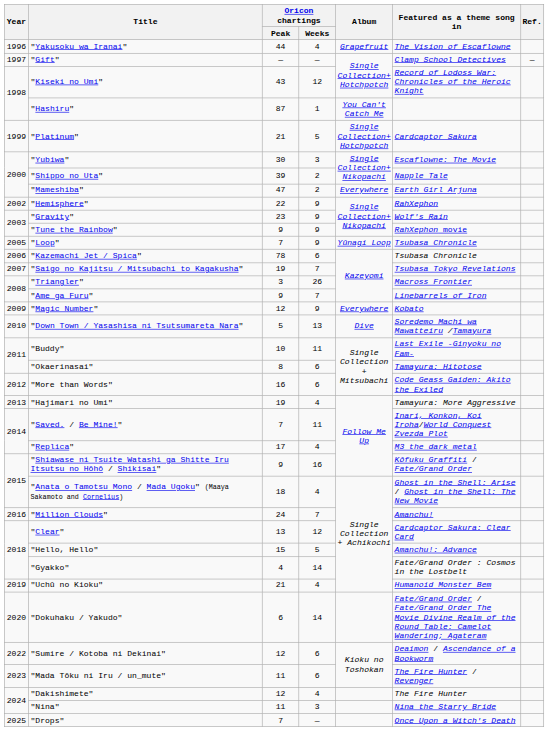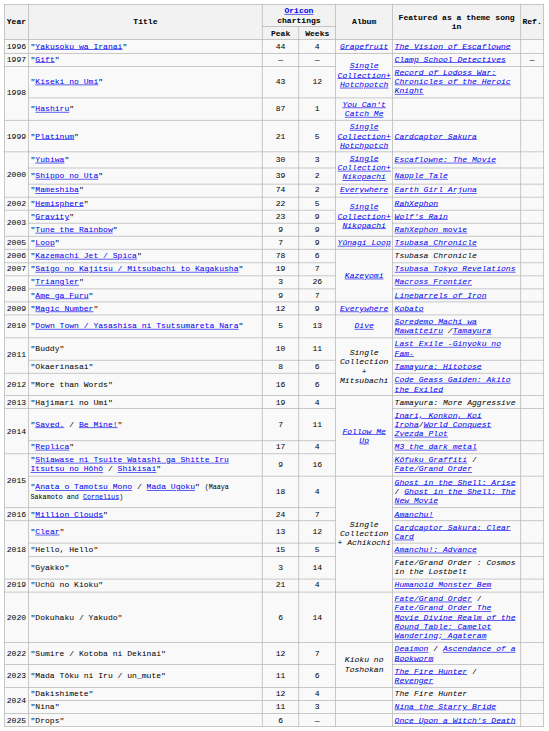 <table class="wikitable">
 <tr>
 <th rowspan="2" style="width:33px;">Year</th>
 <th rowspan="2">Title</th>
 <th colspan="2" style="width:100px;"><a href='#'>Oricon</a> chartings</th>
 <th rowspan="2" style="width:76px;">Album</th>
 <th rowspan="2" style="width:200px;">Featured as a theme song in</th>
 <th rowspan="2" style="width:20px;">Ref.</th>
 </tr>
 <tr>
 <th width="53">Peak</th>
 <th width="53">Weeks</th>
 </tr>
 <tr>
 <td style="text-align:center;">1996</td>
 <td>"<a href='#'>Yakusoku wa Iranai</a>"</td>
 <td style="text-align:center;">44</td>
 <td style="text-align:center;">4</td>
 <td style="text-align:center;"><em><a href='#'>Grapefruit</a></em></td>
 <td><em><a href='#'>The Vision of Escaflowne</a></em></td>
 <td style="text-align:center;"></td>
 </tr>
 <tr>
 <td style="text-align:center;">1997</td>
 <td>"<a href='#'>Gift</a>"</td>
 <td style="text-align:center;">—</td>
 <td style="text-align:center;">—</td>
 <td style="text-align:center;" rowspan="2"><em><a href='#'>Single Collection+ Hotchpotch</a></em></td>
 <td><em><a href='#'>Clamp School Detectives</a></em></td>
 <td style="text-align:center;">—</td>
 </tr>
 <tr>
 <td style="text-align:center;" rowspan="2">1998</td>
 <td>"<a href='#'>Kiseki no Umi</a>"</td>
 <td style="text-align:center;">43</td>
 <td style="text-align:center;">12</td>
 <td><em><a href='#'>Record of Lodoss War: Chronicles of the Heroic Knight</a></em></td>
 <td style="text-align:center;"></td>
 </tr>
 <tr>
 <td>"<a href='#'>Hashiru</a>"</td>
 <td style="text-align:center;">87</td>
 <td style="text-align:center;">1</td>
 <td style="text-align:center;"><a href='#'><em>You Can't Catch Me</em></a></td>
 <td></td>
 <td style="text-align:center;"></td>
 </tr>
 <tr>
 <td style="text-align:center;">1999</td>
 <td>"<a href='#'>Platinum</a>"</td>
 <td style="text-align:center;">21</td>
 <td style="text-align:center;">5</td>
 <td style="text-align:center;"><em><a href='#'>Single Collection+ Hotchpotch</a></em></td>
 <td><em><a href='#'>Cardcaptor Sakura</a></em></td>
 <td style="text-align:center;"></td>
 </tr>
 <tr>
 <td style="text-align:center;" rowspan="3">2000</td>
 <td>"<a href='#'>Yubiwa</a>"</td>
 <td style="text-align:center;">30</td>
 <td style="text-align:center;">3</td>
 <td style="text-align:center;" rowspan="2"><em><a href='#'>Single Collection+ Nikopachi</a></em></td>
 <td><em><a href='#'>Escaflowne: The Movie</a></em></td>
 <td style="text-align:center;"></td>
 </tr>
 <tr>
 <td>"<a href='#'>Shippo no Uta</a>"</td>
 <td style="text-align:center;">39</td>
 <td style="text-align:center;">2</td>
 <td><em><a href='#'>Napple Tale</a></em></td>
 <td style="text-align:center;"></td>
 </tr>
 <tr>
 <td>"<a href='#'>Mameshiba</a>"</td>
-<td style="text-align:center;">47</td>
+<td style="text-align:center;">74</td>
 <td style="text-align:center;">2</td>
 <td style="text-align:center;"><em><a href='#'>Everywhere</a></em></td>
 <td><em><a href='#'>Earth Girl Arjuna</a></em></td>
 <td style="text-align:center;"></td>
 </tr>
 <tr>
 <td style="text-align:center;">2002</td>
 <td>"<a href='#'>Hemisphere</a>"</td>
 <td style="text-align:center;">22</td>
-<td style="text-align:center;">9</td>
+<td style="text-align:center;">5</td>
 <td style="text-align:center;" rowspan="3"><em><a href='#'>Single Collection+ Nikopachi</a></em></td>
 <td><em><a href='#'>RahXephon</a></em></td>
 <td style="text-align:center;"></td>
 </tr>
 <tr>
 <td style="text-align:center;" rowspan="2">2003</td>
 <td>"<a href='#'>Gravity</a>"</td>
 <td style="text-align:center;">23</td>
 <td style="text-align:center;">9</td>
 <td><em><a href='#'>Wolf's Rain</a></em></td>
 <td style="text-align:center;"></td>
 </tr>
 <tr>
 <td>"<a href='#'>Tune the Rainbow</a>"</td>
 <td style="text-align:center;">9</td>
 <td style="text-align:center;">9</td>
 <td><a href='#'><em>RahXephon</em> movie</a></td>
 <td style="text-align:center;"></td>
 </tr>
 <tr>
 <td style="text-align:center;">2005</td>
 <td>"<a href='#'>Loop</a>"</td>
 <td style="text-align:center;">7</td>
 <td style="text-align:center;">9</td>
 <td style="text-align:center;"><em><a href='#'>Yūnagi Loop</a></em></td>
 <td><em><a href='#'>Tsubasa Chronicle</a></em></td>
 <td style="text-align:center;"></td>
 </tr>
 <tr>
 <td style="text-align:center;">2006</td>
 <td>"<a href='#'>Kazemachi Jet / Spica</a>"</td>
 <td style="text-align:center;">78</td>
 <td style="text-align:center;">6</td>
 <td style="text-align:center;" rowspan="4"><em><a href='#'>Kazeyomi</a></em></td>
 <td><em>Tsubasa Chronicle</em></td>
 <td style="text-align:center;"></td>
 </tr>
 <tr>
 <td style="text-align:center;">2007</td>
 <td>"<a href='#'>Saigo no Kajitsu / Mitsubachi to Kagakusha</a>"</td>
 <td style="text-align:center;">19</td>
 <td style="text-align:center;">7</td>
 <td><em><a href='#'>Tsubasa Tokyo Revelations</a></em></td>
 <td style="text-align:center;"></td>
 </tr>
 <tr>
 <td style="text-align:center;" rowspan="2">2008</td>
 <td>"<a href='#'>Triangler</a>"</td>
 <td style="text-align:center;">3</td>
 <td style="text-align:center;">26</td>
 <td><em><a href='#'>Macross Frontier</a></em></td>
 <td style="text-align:center;"></td>
 </tr>
 <tr>
 <td>"<a href='#'>Ame ga Furu</a>"</td>
 <td style="text-align:center;">9</td>
 <td style="text-align:center;">7</td>
 <td><em><a href='#'>Linebarrels of Iron</a></em></td>
 <td style="text-align:center;"></td>
 </tr>
 <tr>
 <td style="text-align:center;">2009</td>
 <td>"<a href='#'>Magic Number</a>"</td>
 <td style="text-align:center;">12</td>
 <td style="text-align:center;">9</td>
 <td style="text-align:center;"><em><a href='#'>Everywhere</a></em></td>
 <td><em><a href='#'>Kobato</a></em></td>
 <td style="text-align:center;"></td>
 </tr>
 <tr>
 <td style="text-align:center;">2010</td>
 <td>"<a href='#'>Down Town / Yasashisa ni Tsutsumareta Nara</a>"</td>
 <td style="text-align:center;">5</td>
 <td style="text-align:center;">13</td>
 <td style="text-align:center;"><em><a href='#'>Dive</a></em></td>
 <td><em><a href='#'>Soredemo Machi wa Mawatteiru</a> /<a href='#'>Tamayura</a></em></td>
 <td style="text-align:center;"></td>
 </tr>
 <tr>
 <td style="text-align:center;" rowspan="2">2011</td>
 <td>"Buddy"</td>
 <td style="text-align:center;">10</td>
 <td style="text-align:center;">11</td>
 <td style="text-align:center;" rowspan="3"><em>Single Collection + Mitsubachi</em></td>
 <td><em><a href='#'>Last Exile -Ginyoku no Fam-</a></em></td>
 <td style="text-align:center;"></td>
 </tr>
 <tr>
 <td>"Okaerinasai"</td>
 <td style="text-align:center;">8</td>
 <td style="text-align:center;">6</td>
 <td><em><a href='#'>Tamayura: Hitotose</a></em></td>
 <td style="text-align:center;"></td>
 </tr>
 <tr>
 <td style="text-align:center;" rowspan="1">2012</td>
 <td>"More than Words"</td>
 <td style="text-align:center;">16</td>
 <td style="text-align:center;">6</td>
 <td><em><a href='#'>Code Geass Gaiden: Akito the Exiled</a></em></td>
 <td style="text-align:center;"></td>
 </tr>
 <tr>
 <td style="text-align:center;" rowspan="1">2013</td>
 <td>"Hajimari no Umi"</td>
 <td style="text-align:center;">19</td>
 <td style="text-align:center;">4</td>
 <td style="text-align:center;" rowspan="4"><em><a href='#'>Follow Me Up</a></em></td>
 <td><em>Tamayura: More Aggressive</em></td>
 <td style="text-align:center;"></td>
 </tr>
 <tr>
 <td style="text-align:center;" rowspan="2">2014</td>
 <td>"<a href='#'>Saved.</a> / <a href='#'>Be Mine!</a>"</td>
 <td style="text-align:center;">7</td>
 <td style="text-align:center;">11</td>
 <td><em><a href='#'>Inari, Konkon, Koi Iroha</a></em>/<em><a href='#'>World Conquest Zvezda Plot</a></em></td>
 <td style="text-align:center;"></td>
 </tr>
 <tr>
 <td>"<a href='#'>Replica</a>"</td>
 <td style="text-align:center;">17</td>
 <td style="text-align:center;">4</td>
 <td><em><a href='#'>M3 the dark metal</a></em></td>
 <td style="text-align:center;"></td>
 </tr>
 <tr>
 <td style="text-align:center;" rowspan="2">2015</td>
 <td>"<a href='#'>Shiawase ni Tsuite Watashi ga Shitte Iru Itsutsu no Hōhō</a> / <a href='#'>Shikisai</a>"</td>
 <td style="text-align:center;">9</td>
 <td style="text-align:center;">16</td>
 <td><em><a href='#'>Kōfuku Graffiti</a></em> / <em><a href='#'>Fate/Grand Order</a></em></td>
 <td style="text-align:center;"></td>
 </tr>
 <tr>
 <td>"<a href='#'>Anata o Tamotsu Mono</a> / <a href='#'>Mada Ugoku</a>" <small>(Maaya Sakamoto and <a href='#'>Cornelius</a>)</small></td>
 <td style="text-align:center;">18</td>
 <td style="text-align:center;">4</td>
 <td rowspan="6" style="text-align:center;"><em>Single Collection + Achikochi</em></td>
 <td><em><a href='#'>Ghost in the Shell: Arise</a></em> / <em><a href='#'>Ghost in the Shell: The New Movie</a></em></td>
 <td style="text-align:center;"></td>
 </tr>
 <tr>
 <td style="text-align:center;" rowspan="1">2016</td>
 <td>"<a href='#'>Million Clouds</a>"</td>
 <td style="text-align:center;">24</td>
 <td style="text-align:center;">7</td>
 <td><em><a href='#'>Amanchu!</a></em></td>
 <td style="text-align:center;"></td>
 </tr>
 <tr>
 <td style="text-align:center;" rowspan="3">2018</td>
 <td>"<a href='#'>Clear</a>"</td>
 <td style="text-align:center;">13</td>
 <td style="text-align:center;">12</td>
 <td><em><a href='#'>Cardcaptor Sakura: Clear Card</a></em></td>
 <td style="text-align:center;"></td>
 </tr>
 <tr>
 <td>"Hello, Hello"</td>
 <td style="text-align:center;">15</td>
 <td style="text-align:center;">5</td>
 <td><em><a href='#'>Amanchu!: Advance</a></em></td>
 <td style="text-align:center;"></td>
 </tr>
 <tr>
 <td>"Gyakko"</td>
-<td style="text-align:center;">4</td>
+<td style="text-align:center;">3</td>
 <td style="text-align:center;">14</td>
 <td><em>Fate/Grand Order : Cosmos in the Lostbelt</em></td>
 <td style="text-align:center;"></td>
 </tr>
 <tr>
 <td style="text-align:center;">2019</td>
 <td>"Uchū no Kioku"</td>
 <td style="text-align:center;">21</td>
 <td style="text-align:center;">4</td>
 <td><em><a href='#'>Humanoid Monster Bem</a></em></td>
 <td style="text-align:center;"></td>
 </tr>
 <tr>
 <td style="text-align:center;">2020</td>
 <td>"Dokuhaku / Yakudo"</td>
 <td style="text-align:center;">6</td>
 <td style="text-align:center;">14</td>
 <td></td>
 <td><em><a href='#'>Fate/Grand Order</a></em> / <em><a href='#'>Fate/Grand Order The Movie Divine Realm of the Round Table: Camelot Wandering; Agateram</a></em></td>
 <td style="text-align:center;"></td>
 </tr>
 <tr>
 <td style="text-align:center;">2022</td>
 <td>"Sumire / Kotoba ni Dekinai"</td>
 <td style="text-align:center;">12</td>
-<td style="text-align:center;">6</td>
+<td style="text-align:center;">7</td>
 <td style="text-align:center;" rowspan="2"><em>Kioku no Toshokan</em></td>
 <td><em><a href='#'>Deaimon</a></em> / <em><a href='#'>Ascendance of a Bookworm</a></em></td>
 <td style="text-align:center;"></td>
 </tr>
 <tr>
 <td style="text-align:center;">2023</td>
 <td>"Mada Tōku ni Iru / un_mute"</td>
 <td style="text-align:center;">11</td>
 <td style="text-align:center;">6</td>
 <td><em><a href='#'>The Fire Hunter</a></em> / <em><a href='#'>Revenger</a></em></td>
 <td style="text-align:center;"></td>
 </tr>
 <tr>
 <td style="text-align:center;" rowspan="2">2024</td>
 <td>"Dakishimete"</td>
 <td style="text-align:center;">12</td>
 <td style="text-align:center;">4</td>
 <td style="text-align:center;"></td>
 <td><em>The Fire Hunter</em></td>
 <td style="text-align:center;"></td>
 </tr>
 <tr>
 <td>"Nina"</td>
 <td style="text-align:center;">11</td>
 <td style="text-align:center;">3</td>
 <td style="text-align:center;"></td>
 <td><em><a href='#'>Nina the Starry Bride</a></em></td>
 <td style="text-align:center;"></td>
 </tr>
 <tr>
 <td style="text-align:center;">2025</td>
 <td>"Drops"</td>
-<td style="text-align:center;">7</td>
+<td style="text-align:center;">6</td>
 <td style="text-align:center;">—</td>
 <td style="text-align:center;"></td>
 <td><em><a href='#'>Once Upon a Witch's Death</a></em></td>
 <td style="text-align:center;"></td>
 </tr>
 </table>
